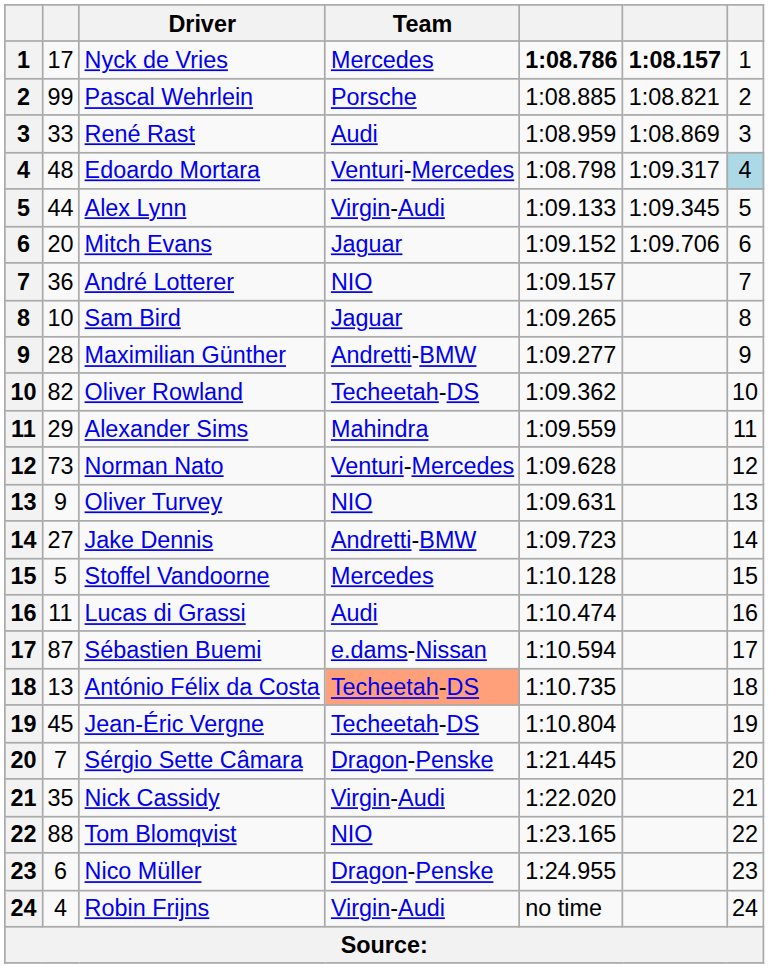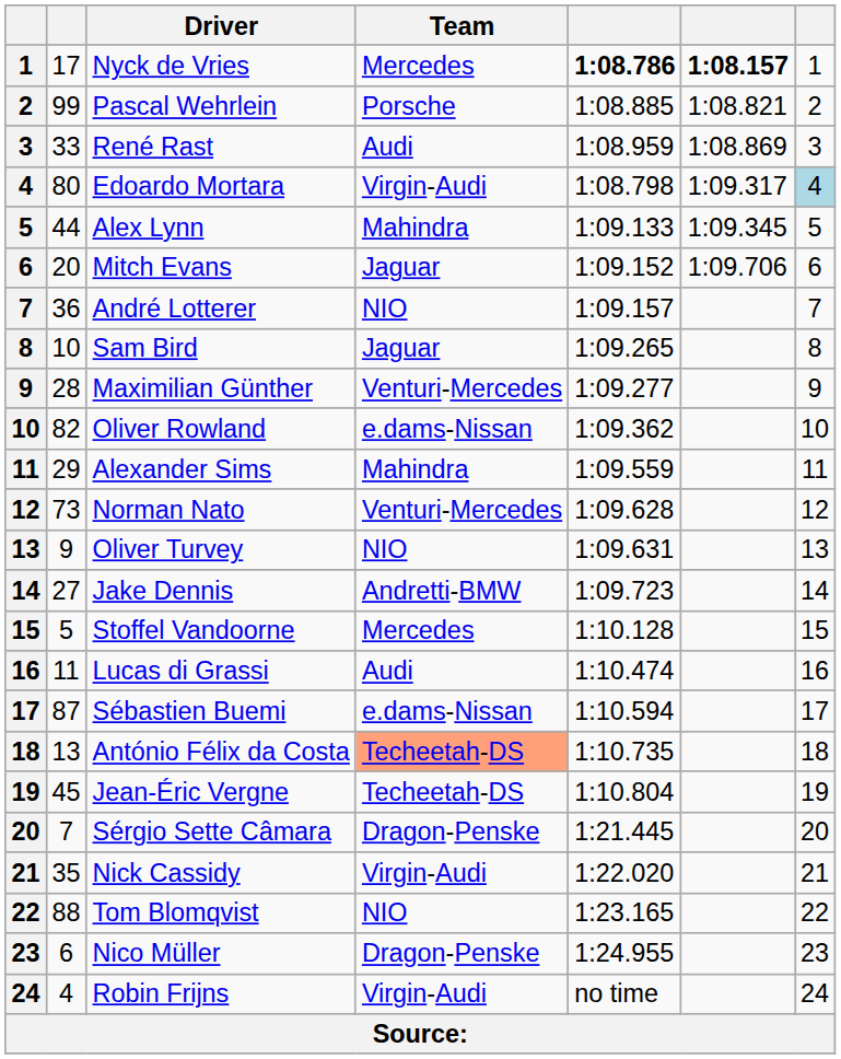 <table class="wikitable sortable" style="font-size: 85%">
 <tr>
 <th scope="col"></th>
 <th scope="col"></th>
 <th scope="col">Driver</th>
 <th scope="col">Team</th>
 <th scope="col"></th>
 <th scope="col"></th>
 <th scope="col"></th>
 </tr>
 <tr>
 <th scope="row">1</th>
 <td align="center">17</td>
 <td data-sort-value="DEV"> <a href='#'>Nyck de Vries</a></td>
 <td><a href='#'>Mercedes</a></td>
 <td><strong>1:08.786</strong></td>
 <td><strong>1:08.157</strong></td>
 <td align="center">1</td>
 </tr>
 <tr>
 <th scope="row">2</th>
 <td align="center">99</td>
 <td data-sort-value="WEH"> <a href='#'>Pascal Wehrlein</a></td>
 <td><a href='#'>Porsche</a></td>
 <td>1:08.885</td>
 <td>1:08.821</td>
 <td align="center">2</td>
 </tr>
 <tr>
 <th scope="row">3</th>
 <td align="center">33</td>
 <td data-sort-value="RAS"> <a href='#'>René Rast</a></td>
 <td><a href='#'>Audi</a></td>
 <td>1:08.959</td>
 <td>1:08.869</td>
 <td align="center">3</td>
 </tr>
 <tr>
 <th scope="row">4</th>
-<td align="center">48</td>
+<td align="center">80</td>
 <td data-sort-value="MOR"> <a href='#'>Edoardo Mortara</a></td>
-<td><a href='#'>Venturi</a>-<a href='#'>Mercedes</a></td>
+<td><a href='#'>Virgin</a>-<a href='#'>Audi</a></td>
 <td>1:08.798</td>
 <td>1:09.317</td>
 <td align="center" style="background: lightblue;">4</td>
 </tr>
 <tr>
 <th scope="row">5</th>
 <td align="center">44</td>
 <td data-sort-value="LYN"> <a href='#'>Alex Lynn</a></td>
-<td><a href='#'>Virgin</a>-<a href='#'>Audi</a></td>
+<td><a href='#'>Mahindra</a></td>
 <td>1:09.133</td>
 <td>1:09.345</td>
 <td align="center">5</td>
 </tr>
 <tr>
 <th scope="row">6</th>
 <td align="center">20</td>
 <td data-sort-value="EVA"> <a href='#'>Mitch Evans</a></td>
 <td><a href='#'>Jaguar</a></td>
 <td>1:09.152</td>
 <td>1:09.706</td>
 <td align="center">6</td>
 </tr>
 <tr>
 <th scope="row">7</th>
 <td align="center">36</td>
 <td data-sort-value="LOT"> <a href='#'>André Lotterer</a></td>
 <td><a href='#'>NIO</a></td>
 <td>1:09.157</td>
 <td></td>
 <td align="center">7</td>
 </tr>
 <tr>
 <th scope="row">8</th>
 <td align="center">10</td>
 <td data-sort-value="BIR"> <a href='#'>Sam Bird</a></td>
 <td><a href='#'>Jaguar</a></td>
 <td>1:09.265</td>
 <td></td>
 <td align="center">8</td>
 </tr>
 <tr>
 <th scope="row">9</th>
 <td align="center">28</td>
 <td data-sort-value="GUE"> <a href='#'>Maximilian Günther</a></td>
-<td><a href='#'>Andretti</a>-<a href='#'>BMW</a></td>
+<td><a href='#'>Venturi</a>-<a href='#'>Mercedes</a></td>
 <td>1:09.277</td>
 <td></td>
 <td align="center">9</td>
 </tr>
 <tr>
 <th scope="row">10</th>
 <td align="center">82</td>
 <td data-sort-value="ROW"> <a href='#'>Oliver Rowland</a></td>
-<td><a href='#'>Techeetah</a>-<a href='#'>DS</a></td>
+<td><a href='#'>e.dams</a>-<a href='#'>Nissan</a></td>
 <td>1:09.362</td>
 <td></td>
 <td align="center">10</td>
 </tr>
 <tr>
 <th scope="row">11</th>
 <td align="center">29</td>
 <td data-sort-value="SIM"> <a href='#'>Alexander Sims</a></td>
 <td><a href='#'>Mahindra</a></td>
 <td>1:09.559</td>
 <td></td>
 <td align="center">11</td>
 </tr>
 <tr>
 <th scope="row">12</th>
 <td align="center">73</td>
 <td data-sort-value="NAT"> <a href='#'>Norman Nato</a></td>
 <td><a href='#'>Venturi</a>-<a href='#'>Mercedes</a></td>
 <td>1:09.628</td>
 <td></td>
 <td align="center">12</td>
 </tr>
 <tr>
 <th scope="row">13</th>
 <td align="center">9</td>
 <td data-sort-value="TUR"> <a href='#'>Oliver Turvey</a></td>
 <td><a href='#'>NIO</a></td>
 <td>1:09.631</td>
 <td></td>
 <td align="center">13</td>
 </tr>
 <tr>
 <th scope="row">14</th>
 <td align="center">27</td>
 <td data-sort-value="DEN"> <a href='#'>Jake Dennis</a></td>
 <td><a href='#'>Andretti</a>-<a href='#'>BMW</a></td>
 <td>1:09.723</td>
 <td></td>
 <td align="center">14</td>
 </tr>
 <tr>
 <th scope="row">15</th>
 <td align="center">5</td>
 <td data-sort-value="VAN"> <a href='#'>Stoffel Vandoorne</a></td>
 <td><a href='#'>Mercedes</a></td>
 <td>1:10.128</td>
 <td></td>
 <td align="center">15</td>
 </tr>
 <tr>
 <th scope="row">16</th>
 <td align="center">11</td>
 <td data-sort-value="DIG"> <a href='#'>Lucas di Grassi</a></td>
 <td><a href='#'>Audi</a></td>
 <td>1:10.474</td>
 <td></td>
 <td align="center">16</td>
 </tr>
 <tr>
 <th scope="row">17</th>
 <td align="center">87</td>
 <td data-sort-value="BUE"> <a href='#'>Sébastien Buemi</a></td>
 <td><a href='#'>e.dams</a>-<a href='#'>Nissan</a></td>
 <td>1:10.594</td>
 <td></td>
 <td align="center">17</td>
 </tr>
 <tr>
 <th scope="row">18</th>
 <td align="center">13</td>
 <td data-sort-value="DAC"> <a href='#'>António Félix da Costa</a></td>
 <td style="background: lightsalmon;"><a href='#'>Techeetah</a>-<a href='#'>DS</a></td>
 <td>1:10.735</td>
 <td></td>
 <td align="center">18</td>
 </tr>
 <tr>
 <th scope="row">19</th>
 <td align="center">45</td>
 <td data-sort-value="JEV"> <a href='#'>Jean-Éric Vergne</a></td>
 <td><a href='#'>Techeetah</a>-<a href='#'>DS</a></td>
 <td>1:10.804</td>
 <td></td>
 <td align="center">19</td>
 </tr>
 <tr>
 <th scope="row">20</th>
 <td align="center">7</td>
 <td data-sort-value="SET"> <a href='#'>Sérgio Sette Câmara</a></td>
 <td><a href='#'>Dragon</a>-<a href='#'>Penske</a></td>
 <td>1:21.445</td>
 <td></td>
 <td align="center">20</td>
 </tr>
 <tr>
 <th scope="row">21</th>
 <td align="center">35</td>
 <td data-sort-value="CAS"> <a href='#'>Nick Cassidy</a></td>
 <td><a href='#'>Virgin</a>-<a href='#'>Audi</a></td>
 <td>1:22.020</td>
 <td></td>
 <td align="center">21</td>
 </tr>
 <tr>
 <th scope="row">22</th>
 <td align="center">88</td>
 <td data-sort-value="BLO"> <a href='#'>Tom Blomqvist</a></td>
 <td><a href='#'>NIO</a></td>
 <td>1:23.165</td>
 <td></td>
 <td align="center">22</td>
 </tr>
 <tr>
 <th scope="row">23</th>
 <td align="center">6</td>
 <td data-sort-value="MUL"> <a href='#'>Nico Müller</a></td>
 <td><a href='#'>Dragon</a>-<a href='#'>Penske</a></td>
 <td>1:24.955</td>
 <td></td>
 <td align="center">23</td>
 </tr>
 <tr>
 <th scope="row">24</th>
 <td align="center">4</td>
 <td data-sort-value="FRI"> <a href='#'>Robin Frijns</a></td>
 <td><a href='#'>Virgin</a>-<a href='#'>Audi</a></td>
 <td>no time</td>
 <td></td>
 <td align="center">24</td>
 </tr>
 <tr>
 <th colspan="7">Source:</th>
 </tr>
 </table>
